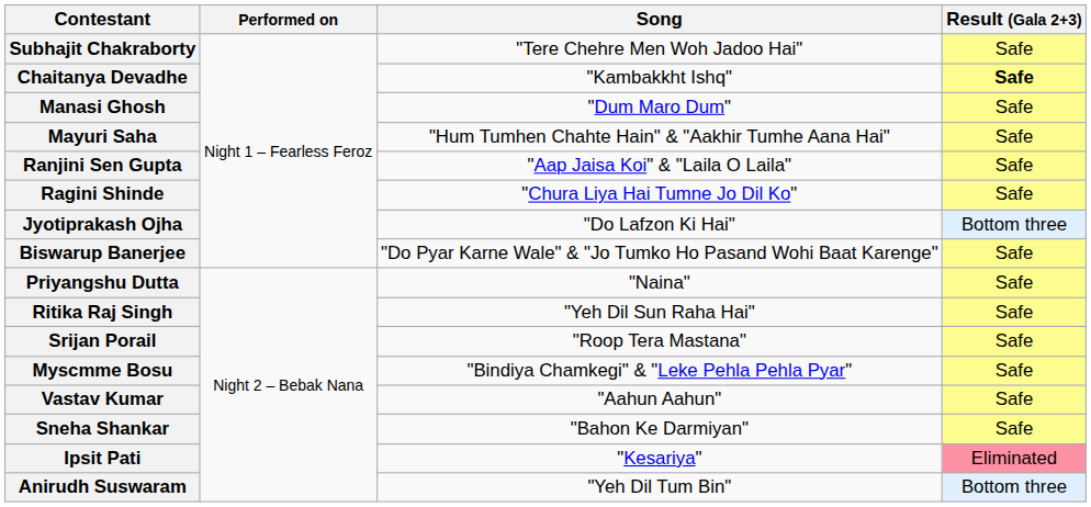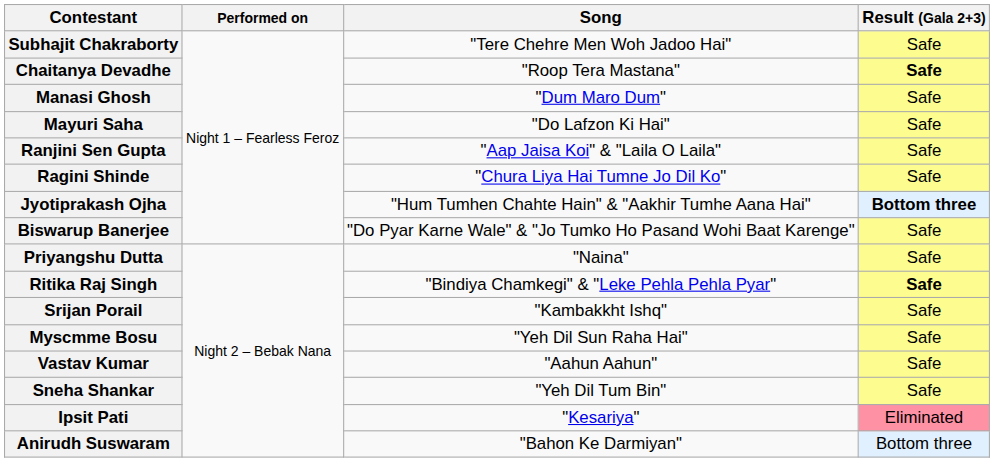 <table class="wikitable unsortable" style="text-align:center;">
 <tr>
 <th scope="col">Contestant</th>
 <th><small>Performed on</small></th>
 <th scope="col">Song</th>
 <th>Result <small>(Gala 2+3)</small></th>
 </tr>
 <tr>
 <th>Subhajit Chakraborty</th>
 <td rowspan="8"><small>Night 1 – Fearless Feroz</small></td>
 <td>"Tere Chehre Men Woh Jadoo Hai"</td>
 <td style="background:#FDFC8F;">Safe</td>
 </tr>
 <tr>
 <th>Chaitanya Devadhe</th>
-<td>"Kambakkht Ishq"</td>
+<td>"Roop Tera Mastana"</td>
 <td style="background:#FDFC8F;"><strong>Safe</strong></td>
 </tr>
 <tr>
 <th>Manasi Ghosh</th>
 <td>"<a href='#'>Dum Maro Dum</a>"</td>
 <td style="background:#FDFC8F;">Safe</td>
 </tr>
 <tr>
 <th>Mayuri Saha</th>
-<td>"Hum Tumhen Chahte Hain" & "Aakhir Tumhe Aana Hai"</td>
+<td>"Do Lafzon Ki Hai"</td>
 <td style="background:#FDFC8F;">Safe</td>
 </tr>
 <tr>
 <th>Ranjini Sen Gupta</th>
 <td>"<a href='#'>Aap Jaisa Koi</a>" & "Laila O Laila"</td>
 <td style="background:#FDFC8F;">Safe</td>
 </tr>
 <tr>
 <th>Ragini Shinde</th>
 <td>"<a href='#'>Chura Liya Hai Tumne Jo Dil Ko</a>"</td>
 <td style="background:#FDFC8F;">Safe</td>
 </tr>
 <tr>
 <th>Jyotiprakash Ojha</th>
-<td>"Do Lafzon Ki Hai"</td>
-<td style="background:#e0f0ff;">Bottom three</td>
+<td>"Hum Tumhen Chahte Hain" & "Aakhir Tumhe Aana Hai"</td>
+<td style="background:#e0f0ff;"><strong>Bottom three</strong></td>
 </tr>
 <tr>
 <th>Biswarup Banerjee</th>
 <td>"Do Pyar Karne Wale" & "Jo Tumko Ho Pasand Wohi Baat Karenge"</td>
 <td style="background:#FDFC8F;">Safe</td>
 </tr>
 <tr>
 <th>Priyangshu Dutta</th>
 <td rowspan="8"><small>Night 2 – Bebak Nana</small></td>
 <td>"Naina"</td>
 <td style="background:#FDFC8F;">Safe</td>
 </tr>
 <tr>
 <th>Ritika Raj Singh</th>
-<td>"Yeh Dil Sun Raha Hai"</td>
-<td style="background:#FDFC8F;">Safe</td>
+<td>"Bindiya Chamkegi" & "<a href='#'>Leke Pehla Pehla Pyar</a>"</td>
+<td style="background:#FDFC8F;"><strong>Safe</strong></td>
 </tr>
 <tr>
 <th>Srijan Porail</th>
-<td>"Roop Tera Mastana"</td>
+<td>"Kambakkht Ishq"</td>
 <td style="background:#FDFC8F;">Safe</td>
 </tr>
 <tr>
 <th>Myscmme Bosu</th>
-<td>"Bindiya Chamkegi" & "<a href='#'>Leke Pehla Pehla Pyar</a>"</td>
+<td>"Yeh Dil Sun Raha Hai"</td>
 <td style="background:#FDFC8F;">Safe</td>
 </tr>
 <tr>
 <th>Vastav Kumar</th>
 <td>"Aahun Aahun"</td>
 <td style="background:#FDFC8F;">Safe</td>
 </tr>
 <tr>
 <th>Sneha Shankar</th>
-<td>"Bahon Ke Darmiyan"</td>
+<td>"Yeh Dil Tum Bin"</td>
 <td style="background:#FDFC8F;">Safe</td>
 </tr>
 <tr>
 <th>Ipsit Pati</th>
 <td>"<a href='#'>Kesariya</a>"</td>
 <td style="background:#FF91A4;">Eliminated</td>
 </tr>
 <tr>
 <th>Anirudh Suswaram</th>
-<td>"Yeh Dil Tum Bin"</td>
+<td>"Bahon Ke Darmiyan"</td>
 <td style="background:#e0f0ff;">Bottom three</td>
 </tr>
 </table>
